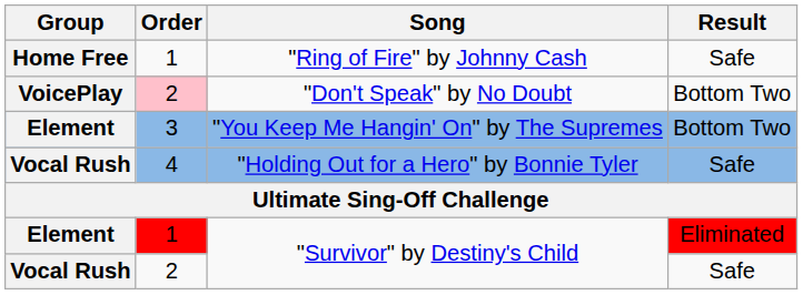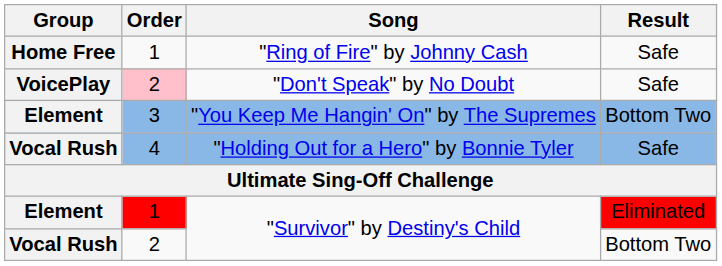 <table class="wikitable plainrowheaders" style="text-align:center;">
 <tr>
 <th scope="col">Group</th>
 <th scope="col">Order</th>
 <th scope="col">Song</th>
 <th scope="col">Result</th>
 </tr>
 <tr>
 <th scope="row">Home Free</th>
 <td>1</td>
 <td>"<a href='#'>Ring of Fire</a>" by <a href='#'>Johnny Cash</a></td>
 <td>Safe</td>
 </tr>
 <tr>
 <th scope="row">VoicePlay</th>
 <td style="background: pink;">2</td>
 <td>"<a href='#'>Don't Speak</a>" by <a href='#'>No Doubt</a></td>
-<td>Bottom Two</td>
+<td>Safe</td>
 </tr>
 <tr bgcolor="8AB8E6">
 <th scope="row">Element</th>
 <td>3</td>
 <td>"<a href='#'>You Keep Me Hangin' On</a>" by <a href='#'>The Supremes</a></td>
 <td>Bottom Two</td>
 </tr>
 <tr bgcolor="8AB8E6">
 <th scope="row">Vocal Rush</th>
 <td>4</td>
 <td>"<a href='#'>Holding Out for a Hero</a>" by <a href='#'>Bonnie Tyler</a></td>
 <td>Safe</td>
 </tr>
 <tr>
 <th scope="col" colspan="6">Ultimate Sing-Off Challenge</th>
 </tr>
 <tr>
 <th scope="row">Element</th>
 <td bgcolor="red">1</td>
 <td rowspan="2">"<a href='#'>Survivor</a>" by <a href='#'>Destiny's Child</a></td>
 <td bgcolor="red">Eliminated</td>
 </tr>
 <tr>
 <th scope="row">Vocal Rush</th>
 <td>2</td>
-<td>Safe</td>
+<td>Bottom Two</td>
 </tr>
 </table>
